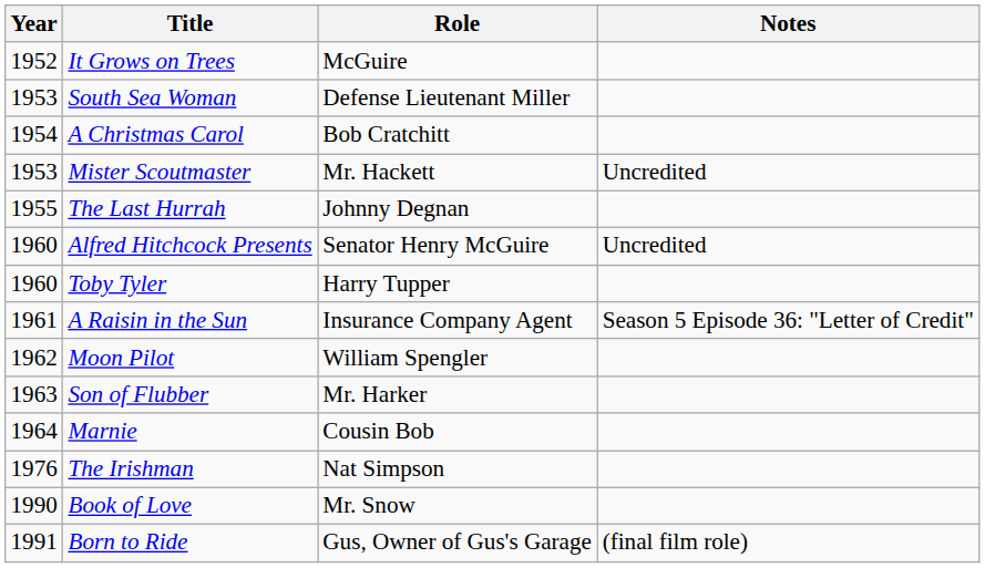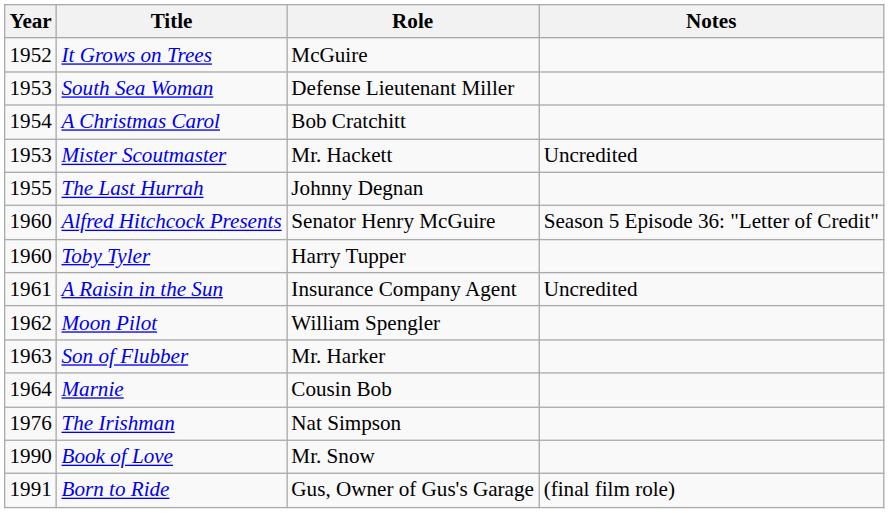 <table class="wikitable">
 <tr>
 <th>Year</th>
 <th>Title</th>
 <th>Role</th>
 <th>Notes</th>
 </tr>
 <tr>
 <td>1952</td>
 <td><em><a href='#'>It Grows on Trees</a></em></td>
 <td>McGuire</td>
 <td></td>
 </tr>
 <tr>
 <td>1953</td>
 <td><em><a href='#'>South Sea Woman</a></em></td>
 <td>Defense Lieutenant Miller</td>
 <td></td>
 </tr>
 <tr>
 <td>1954</td>
 <td><em><a href='#'>A Christmas Carol</a></em></td>
 <td>Bob Cratchitt</td>
 <td></td>
 </tr>
 <tr>
 <td>1953</td>
 <td><em><a href='#'>Mister Scoutmaster</a></em></td>
 <td>Mr. Hackett</td>
 <td>Uncredited</td>
 </tr>
 <tr>
 <td>1955</td>
 <td><em><a href='#'>The Last Hurrah</a></em></td>
 <td>Johnny Degnan</td>
 <td></td>
 </tr>
 <tr>
 <td>1960</td>
 <td><em><a href='#'>Alfred Hitchcock Presents</a></em></td>
 <td>Senator Henry McGuire</td>
-<td>Uncredited</td>
+<td>Season 5 Episode 36: "Letter of Credit"</td>
 </tr>
 <tr>
 <td>1960</td>
 <td><em><a href='#'>Toby Tyler</a></em></td>
 <td>Harry Tupper</td>
 <td></td>
 </tr>
 <tr>
 <td>1961</td>
 <td><em><a href='#'>A Raisin in the Sun</a></em></td>
 <td>Insurance Company Agent</td>
-<td>Season 5 Episode 36: "Letter of Credit"</td>
+<td>Uncredited</td>
 </tr>
 <tr>
 <td>1962</td>
 <td><em><a href='#'>Moon Pilot</a></em></td>
 <td>William Spengler</td>
 <td></td>
 </tr>
 <tr>
 <td>1963</td>
 <td><em><a href='#'>Son of Flubber</a></em></td>
 <td>Mr. Harker</td>
 <td></td>
 </tr>
 <tr>
 <td>1964</td>
 <td><em><a href='#'>Marnie</a></em></td>
 <td>Cousin Bob</td>
 <td></td>
 </tr>
 <tr>
 <td>1976</td>
 <td><em><a href='#'>The Irishman</a></em></td>
 <td>Nat Simpson</td>
 <td></td>
 </tr>
 <tr>
 <td>1990</td>
 <td><em><a href='#'>Book of Love</a></em></td>
 <td>Mr. Snow</td>
 <td></td>
 </tr>
 <tr>
 <td>1991</td>
 <td><em><a href='#'>Born to Ride</a></em></td>
 <td>Gus, Owner of Gus's Garage</td>
 <td>(final film role)</td>
 </tr>
 </table>
